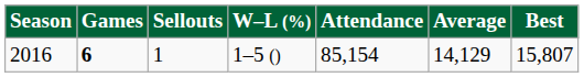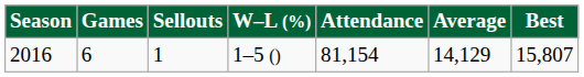 <table class="wikitable">
 <tr style="background: #006338; color: #FFFFFF" align="center">
 <td><strong>Season</strong></td>
 <td><strong>Games</strong></td>
 <td><strong>Sellouts</strong></td>
 <td><strong>W–L  <small>(%)</small> </strong></td>
 <td><strong>Attendance</strong></td>
 <td><strong>Average</strong></td>
 <td><strong>Best</strong></td>
 </tr>
 <tr>
 <td>2016</td>
-<td><strong>6</strong></td>
+<td>6</td>
 <td>1</td>
 <td>1–5  <small>()</small></td>
-<td>85,154</td>
+<td>81,154</td>
 <td>14,129</td>
 <td>15,807</td>
 </tr>
 </table>
